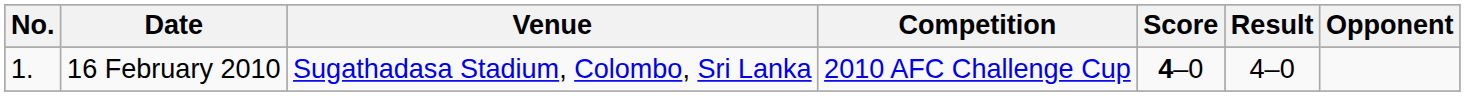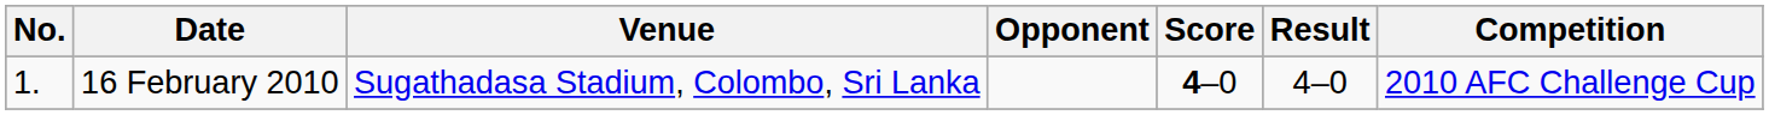 <table class="wikitable">
 <tr>
 <th>No.</th>
 <th>Date</th>
 <th>Venue</th>
-<th>Competition</th>
+<th>Opponent</th>
 <th>Score</th>
 <th>Result</th>
-<th>Opponent</th>
+<th>Competition</th>
 </tr>
 <tr>
 <td>1.</td>
 <td>16 February 2010</td>
 <td><a href='#'>Sugathadasa Stadium</a>, <a href='#'>Colombo</a>, <a href='#'>Sri Lanka</a></td>
-<td><a href='#'>2010 AFC Challenge Cup</a></td>
+<td></td>
 <td align=center><strong>4</strong>–0</td>
 <td align=center>4–0</td>
-<td></td>
+<td><a href='#'>2010 AFC Challenge Cup</a></td>
 </tr>
 </table>
